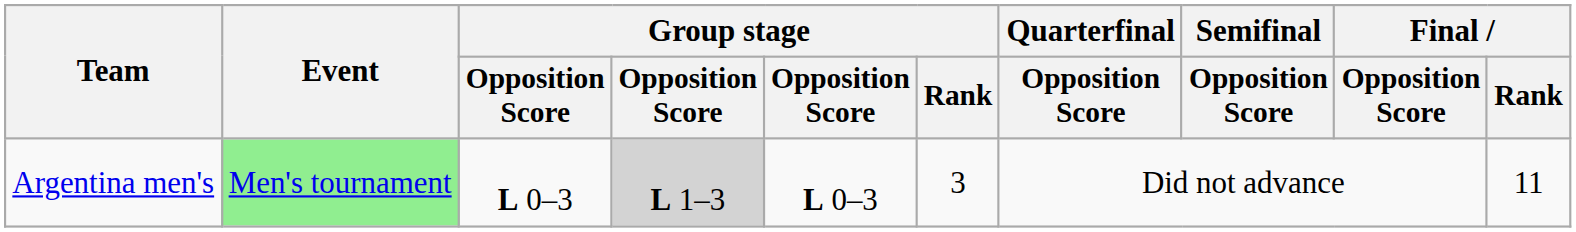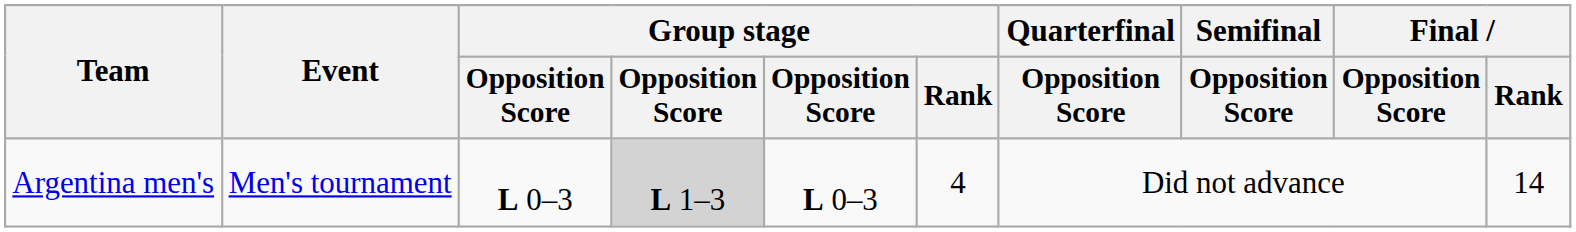 <table class=wikitable style="font-size:90%">
 <tr>
 <th rowspan=2>Team</th>
 <th rowspan=2>Event</th>
 <th colspan=4>Group stage</th>
 <th>Quarterfinal</th>
 <th>Semifinal</th>
 <th colspan=2>Final / </th>
 </tr>
 <tr style="font-size:95%">
 <th>Opposition<br>Score</th>
 <th>Opposition<br>Score</th>
 <th>Opposition<br>Score</th>
 <th>Rank</th>
 <th>Opposition<br>Score</th>
 <th>Opposition<br>Score</th>
 <th>Opposition<br>Score</th>
 <th>Rank</th>
 </tr>
 <tr align=center>
 <td align=left><a href='#'>Argentina men's</a></td>
-<td align=left style="background: lightgreen;"><a href='#'>Men's tournament</a></td>
+<td align=left><a href='#'>Men's tournament</a></td>
 <td> <br><strong>L</strong> 0–3</td>
 <td style="background: lightgrey;"> <br><strong>L</strong> 1–3</td>
 <td> <br><strong>L</strong> 0–3</td>
-<td>3</td>
+<td>4</td>
 <td colspan=3>Did not advance</td>
-<td>11</td>
+<td>14</td>
 </tr>
 </table>
